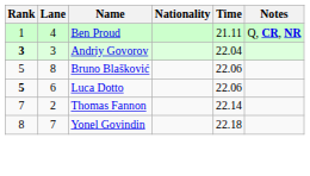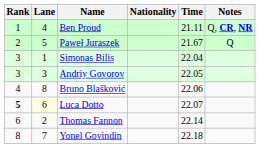 <table class="wikitable sortable" style="text-align:center">
 <tr>
 <th>Rank</th>
 <th>Lane</th>
 <th>Name</th>
 <th>Nationality</th>
 <th>Time</th>
 <th>Notes</th>
 </tr>
 <tr bgcolor=ccffcc>
 <td>1</td>
 <td>4</td>
 <td align=left><a href='#'>Ben Proud</a></td>
 <td align=left></td>
 <td>21.11</td>
 <td>Q, <strong><a href='#'>CR</a></strong>, <strong><a href='#'>NR</a></strong></td>
 </tr>
+<tr bgcolor=ccffcc>
+<td>2</td>
+<td>5</td>
+<td align=left><a href='#'>Paweł Juraszek</a></td>
+<td align=left></td>
+<td>21.67</td>
+<td>Q</td>
+</tr>
 <tr bgcolor=ddffdd>
-<td><strong>3</strong></td>
 <td>3</td>
-<td align=left><a href='#'>Andriy Govorov</a></td>
+<td>1</td>
+<td align=left><a href='#'>Simonas Bilis</a></td>
 <td align=left></td>
 <td>22.04</td>
 <td></td>
 </tr>
+<tr bgcolor=ddffdd>
+<td>3</td>
+<td>3</td>
+<td align=left><a href='#'>Andriy Govorov</a></td>
+<td align=left></td>
+<td>22.05</td>
+<td></td>
+</tr>
 <tr>
-<td>5</td>
+<td>4</td>
 <td>8</td>
 <td align=left><a href='#'>Bruno Blašković</a></td>
 <td align=left></td>
 <td>22.06</td>
 <td></td>
 </tr>
 <tr>
 <td><strong>5</strong></td>
-<td>6</td>
+<td style="background: lightyellow;">6</td>
 <td align=left><a href='#'>Luca Dotto</a></td>
 <td align=left></td>
-<td>22.06</td>
+<td>22.07</td>
 <td></td>
 </tr>
 <tr>
-<td>7</td>
+<td>6</td>
 <td>2</td>
 <td align=left><a href='#'>Thomas Fannon</a></td>
 <td align=left></td>
 <td>22.14</td>
 <td></td>
 </tr>
 <tr>
 <td>8</td>
 <td>7</td>
 <td align=left><a href='#'>Yonel Govindin</a></td>
 <td align=left></td>
 <td>22.18</td>
 <td></td>
 </tr>
 </table>
